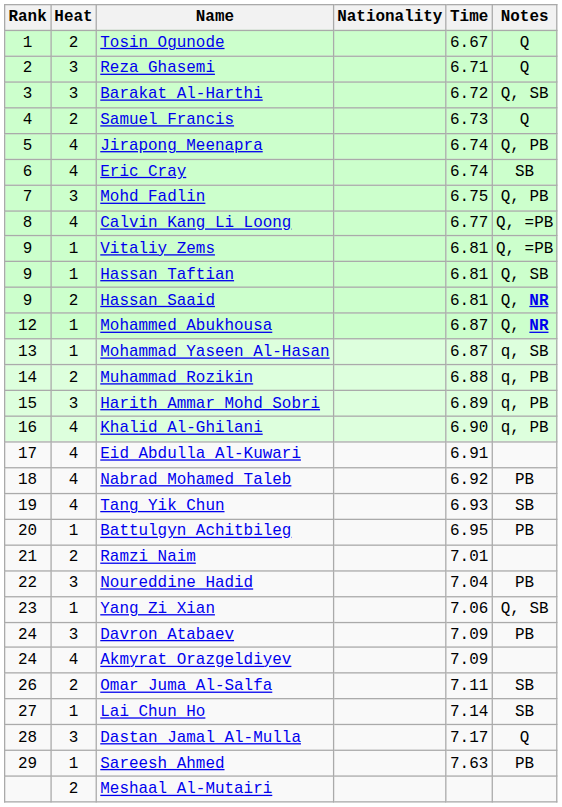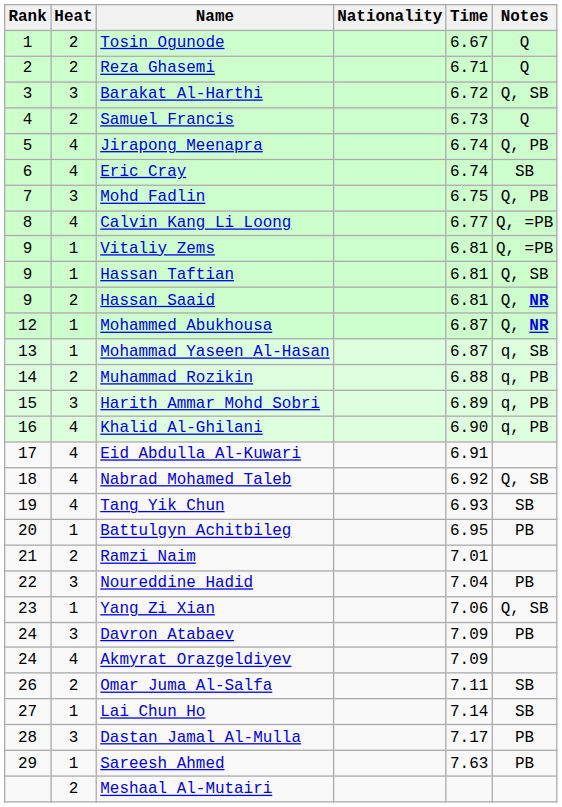 <table class="wikitable sortable" style="text-align:center;font-size:95%">
 <tr>
 <th>Rank</th>
 <th>Heat</th>
 <th>Name</th>
 <th>Nationality</th>
 <th>Time</th>
 <th>Notes</th>
 </tr>
 <tr bgcolor=ccffcc>
 <td>1</td>
 <td>2</td>
 <td align=left><a href='#'>Tosin Ogunode</a></td>
 <td align=left></td>
 <td>6.67</td>
 <td>Q</td>
 </tr>
 <tr bgcolor=ccffcc>
 <td>2</td>
-<td>3</td>
+<td>2</td>
 <td align=left><a href='#'>Reza Ghasemi</a></td>
 <td align=left></td>
 <td>6.71</td>
 <td>Q</td>
 </tr>
 <tr bgcolor=ccffcc>
 <td>3</td>
 <td>3</td>
 <td align=left><a href='#'>Barakat Al-Harthi</a></td>
 <td align=left></td>
 <td>6.72</td>
 <td>Q, SB</td>
 </tr>
 <tr bgcolor=ccffcc>
 <td>4</td>
 <td>2</td>
 <td align=left><a href='#'>Samuel Francis</a></td>
 <td align=left></td>
 <td>6.73</td>
 <td>Q</td>
 </tr>
 <tr bgcolor=ccffcc>
 <td>5</td>
 <td>4</td>
 <td align=left><a href='#'>Jirapong Meenapra</a></td>
 <td align=left></td>
 <td>6.74</td>
 <td>Q, PB</td>
 </tr>
 <tr bgcolor=ccffcc>
 <td>6</td>
 <td>4</td>
 <td align=left><a href='#'>Eric Cray</a></td>
 <td align=left></td>
 <td>6.74</td>
 <td>SB</td>
 </tr>
 <tr bgcolor=ccffcc>
 <td>7</td>
 <td>3</td>
 <td align=left><a href='#'>Mohd Fadlin</a></td>
 <td align=left></td>
 <td>6.75</td>
 <td>Q, PB</td>
 </tr>
 <tr bgcolor=ccffcc>
 <td>8</td>
 <td>4</td>
 <td align=left><a href='#'>Calvin Kang Li Loong</a></td>
 <td align=left></td>
 <td>6.77</td>
 <td>Q, =PB</td>
 </tr>
 <tr bgcolor=ccffcc>
 <td>9</td>
 <td>1</td>
 <td align=left><a href='#'>Vitaliy Zems</a></td>
 <td align=left></td>
 <td>6.81</td>
 <td>Q, =PB</td>
 </tr>
 <tr bgcolor=ccffcc>
 <td>9</td>
 <td>1</td>
 <td align=left><a href='#'>Hassan Taftian</a></td>
 <td align=left></td>
 <td>6.81</td>
 <td>Q, SB</td>
 </tr>
 <tr bgcolor=ccffcc>
 <td>9</td>
 <td>2</td>
 <td align=left><a href='#'>Hassan Saaid</a></td>
 <td align=left></td>
 <td>6.81</td>
 <td>Q, <strong><a href='#'>NR</a></strong></td>
 </tr>
 <tr bgcolor=ccffcc>
 <td>12</td>
 <td>1</td>
 <td align=left><a href='#'>Mohammed Abukhousa</a></td>
 <td align=left></td>
 <td>6.87</td>
 <td>Q, <strong><a href='#'>NR</a></strong></td>
 </tr>
 <tr bgcolor=ddffdd>
 <td>13</td>
 <td>1</td>
 <td align=left><a href='#'>Mohammad Yaseen Al-Hasan</a></td>
 <td align=left></td>
 <td>6.87</td>
 <td>q, SB</td>
 </tr>
 <tr bgcolor=ddffdd>
 <td>14</td>
 <td>2</td>
 <td align=left><a href='#'>Muhammad Rozikin</a></td>
 <td align=left></td>
 <td>6.88</td>
 <td>q, PB</td>
 </tr>
 <tr bgcolor=ddffdd>
 <td>15</td>
 <td>3</td>
 <td align=left><a href='#'>Harith Ammar Mohd Sobri</a></td>
 <td align=left></td>
 <td>6.89</td>
 <td>q, PB</td>
 </tr>
 <tr bgcolor=ddffdd>
 <td>16</td>
 <td>4</td>
 <td align=left><a href='#'>Khalid Al-Ghilani</a></td>
 <td align=left></td>
 <td>6.90</td>
 <td>q, PB</td>
 </tr>
 <tr>
 <td>17</td>
 <td>4</td>
 <td align=left><a href='#'>Eid Abdulla Al-Kuwari</a></td>
 <td align=left></td>
 <td>6.91</td>
 <td></td>
 </tr>
 <tr>
 <td>18</td>
 <td>4</td>
 <td align=left><a href='#'>Nabrad Mohamed Taleb</a></td>
 <td align=left></td>
 <td>6.92</td>
-<td>PB</td>
+<td>Q, SB</td>
 </tr>
 <tr>
 <td>19</td>
 <td>4</td>
 <td align=left><a href='#'>Tang Yik Chun</a></td>
 <td align=left></td>
 <td>6.93</td>
 <td>SB</td>
 </tr>
 <tr>
 <td>20</td>
 <td>1</td>
 <td align=left><a href='#'>Battulgyn Achitbileg</a></td>
 <td align=left></td>
 <td>6.95</td>
 <td>PB</td>
 </tr>
 <tr>
 <td>21</td>
 <td>2</td>
 <td align=left><a href='#'>Ramzi Naim</a></td>
 <td align=left></td>
 <td>7.01</td>
 <td></td>
 </tr>
 <tr>
 <td>22</td>
 <td>3</td>
 <td align=left><a href='#'>Noureddine Hadid</a></td>
 <td align=left></td>
 <td>7.04</td>
 <td>PB</td>
 </tr>
 <tr>
 <td>23</td>
 <td>1</td>
 <td align=left><a href='#'>Yang Zi Xian</a></td>
 <td align=left></td>
 <td>7.06</td>
 <td>Q, SB</td>
 </tr>
 <tr>
 <td>24</td>
 <td>3</td>
 <td align=left><a href='#'>Davron Atabaev</a></td>
 <td align=left></td>
 <td>7.09</td>
 <td>PB</td>
 </tr>
 <tr>
 <td>24</td>
 <td>4</td>
 <td align=left><a href='#'>Akmyrat Orazgeldiyev</a></td>
 <td align=left></td>
 <td>7.09</td>
 <td></td>
 </tr>
 <tr>
 <td>26</td>
 <td>2</td>
 <td align=left><a href='#'>Omar Juma Al-Salfa</a></td>
 <td align=left></td>
 <td>7.11</td>
 <td>SB</td>
 </tr>
 <tr>
 <td>27</td>
 <td>1</td>
 <td align=left><a href='#'>Lai Chun Ho</a></td>
 <td align=left></td>
 <td>7.14</td>
 <td>SB</td>
 </tr>
 <tr>
 <td>28</td>
 <td>3</td>
 <td align=left><a href='#'>Dastan Jamal Al-Mulla</a></td>
 <td align=left></td>
 <td>7.17</td>
-<td>Q</td>
+<td>PB</td>
 </tr>
 <tr>
 <td>29</td>
 <td>1</td>
 <td align=left><a href='#'>Sareesh Ahmed</a></td>
 <td align=left></td>
 <td>7.63</td>
 <td>PB</td>
 </tr>
 <tr>
 <td></td>
 <td>2</td>
 <td align=left><a href='#'>Meshaal Al-Mutairi</a></td>
 <td align=left></td>
 <td></td>
 <td></td>
 </tr>
 </table>
